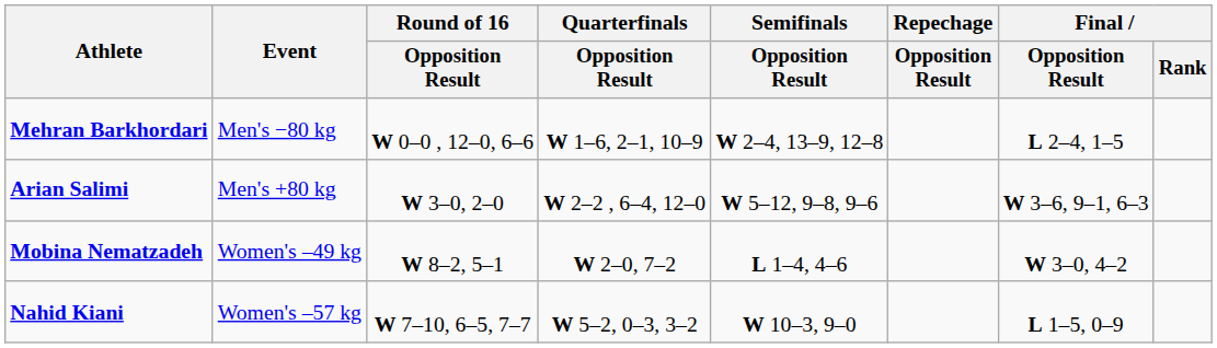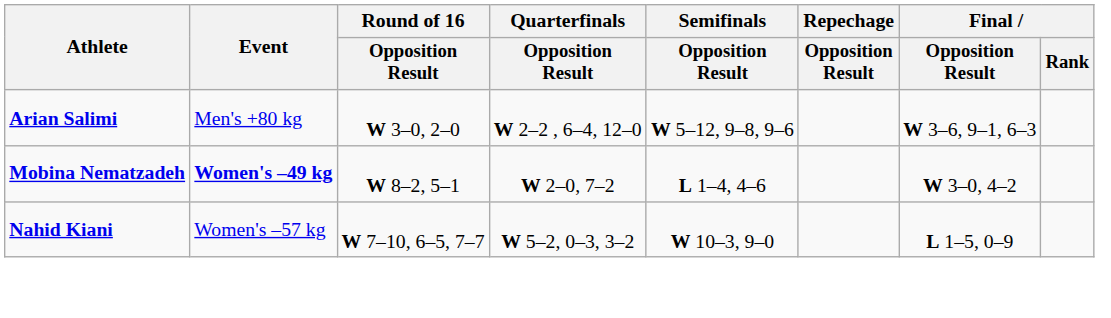 <table class=wikitable style=font-size:90%;text-align:center>
 <tr>
 <th rowspan=2>Athlete</th>
 <th rowspan=2>Event</th>
 <th>Round of 16</th>
 <th>Quarterfinals</th>
 <th>Semifinals</th>
 <th>Repechage</th>
 <th colspan=2>Final / </th>
 </tr>
 <tr style=font-size:95%>
 <th>Opposition<br>Result</th>
 <th>Opposition<br>Result</th>
 <th>Opposition<br>Result</th>
 <th>Opposition<br>Result</th>
 <th>Opposition<br>Result</th>
 <th>Rank</th>
 </tr>
 <tr>
-<td align=left><strong><a href='#'>Mehran Barkhordari</a></strong></td>
-<td align=left><a href='#'>Men's −80 kg</a></td>
-<td><br><strong>W</strong> 0–0 , 12–0, 6–6 </td>
-<td><br><strong>W</strong> 1–6, 2–1, 10–9</td>
-<td><br><strong>W</strong> 2–4, 13–9, 12–8</td>
-<td></td>
-<td><br><strong>L</strong> 2–4, 1–5</td>
-<td></td>
-</tr>
-<tr>
 <td align=left><strong><a href='#'>Arian Salimi</a></strong></td>
 <td align=left><a href='#'>Men's +80 kg</a></td>
 <td><br><strong>W</strong> 3–0, 2–0</td>
 <td><br><strong>W</strong> 2–2 , 6–4, 12–0</td>
 <td><br><strong>W</strong> 5–12, 9–8, 9–6</td>
 <td></td>
 <td><br><strong>W</strong> 3–6, 9–1, 6–3</td>
 <td></td>
 </tr>
 <tr>
 <td align=left><strong><a href='#'>Mobina Nematzadeh</a></strong></td>
-<td align=left><a href='#'>Women's –49 kg</a></td>
+<td align=left><strong><a href='#'>Women's –49 kg</a></strong></td>
 <td><br><strong>W</strong> 8–2, 5–1</td>
 <td><br><strong>W</strong> 2–0, 7–2</td>
 <td><br><strong>L</strong> 1–4, 4–6</td>
 <td></td>
 <td><br><strong>W</strong> 3–0, 4–2</td>
 <td></td>
 </tr>
 <tr>
 <td align=left><strong><a href='#'>Nahid Kiani</a></strong></td>
 <td align=left><a href='#'>Women's –57 kg</a></td>
 <td><br><strong>W</strong> 7–10, 6–5, 7–7 </td>
 <td><br><strong>W</strong> 5–2, 0–3, 3–2</td>
 <td><br><strong>W</strong> 10–3, 9–0</td>
 <td></td>
 <td><br><strong>L</strong> 1–5, 0–9</td>
 <td></td>
 </tr>
 </table>
